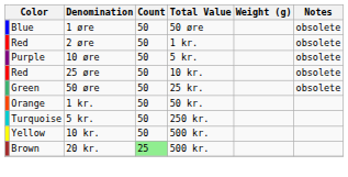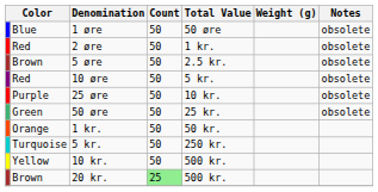 <table class="wikitable">
 <tr>
 <th colspan=2>Color</th>
 <th>Denomination</th>
 <th>Count</th>
 <th>Total Value</th>
 <th>Weight (g)</th>
 <th>Notes</th>
 </tr>
 <tr>
 <td style="background:Blue"></td>
 <td>Blue</td>
 <td>1 øre</td>
 <td>50</td>
 <td>50 øre</td>
 <td></td>
 <td>obsolete</td>
 </tr>
 <tr>
 <td style="background:Red"></td>
 <td>Red</td>
 <td>2 øre</td>
 <td>50</td>
 <td>1 kr.</td>
 <td></td>
 <td>obsolete</td>
 </tr>
 <tr>
+<td style="background:Brown"></td>
+<td>Brown</td>
+<td>5 øre</td>
+<td>50</td>
+<td>2.5 kr.</td>
+<td></td>
+<td>obsolete</td>
+</tr>
+<tr>
 <td style="background:Purple"></td>
-<td>Purple</td>
+<td>Red</td>
 <td>10 øre</td>
 <td>50</td>
 <td>5 kr.</td>
 <td></td>
 <td>obsolete</td>
 </tr>
 <tr>
 <td style="background:Red"></td>
-<td>Red</td>
+<td>Purple</td>
 <td>25 øre</td>
 <td>50</td>
 <td>10 kr.</td>
 <td></td>
 <td>obsolete</td>
 </tr>
 <tr>
 <td style="background:MediumSeaGreen"></td>
 <td>Green</td>
 <td>50 øre</td>
 <td>50</td>
 <td>25 kr.</td>
 <td></td>
 <td>obsolete</td>
 </tr>
 <tr>
 <td style="background:OrangeRed"></td>
 <td>Orange</td>
 <td>1 kr.</td>
 <td>50</td>
 <td>50 kr.</td>
 <td></td>
 <td></td>
 </tr>
 <tr>
 <td style="background:DarkTurquoise"></td>
 <td>Turquoise</td>
 <td>5 kr.</td>
 <td>50</td>
 <td>250 kr.</td>
 <td></td>
 <td></td>
 </tr>
 <tr>
 <td style="background:Yellow"></td>
 <td>Yellow</td>
 <td>10 kr.</td>
 <td>50</td>
 <td>500 kr.</td>
 <td></td>
 <td></td>
 </tr>
 <tr>
 <td style="background:Brown"></td>
 <td>Brown</td>
 <td>20 kr.</td>
 <td style="background: lightgreen;">25</td>
 <td>500 kr.</td>
 <td></td>
 <td></td>
 </tr>
 <tr>
 </tr>
 </table>
